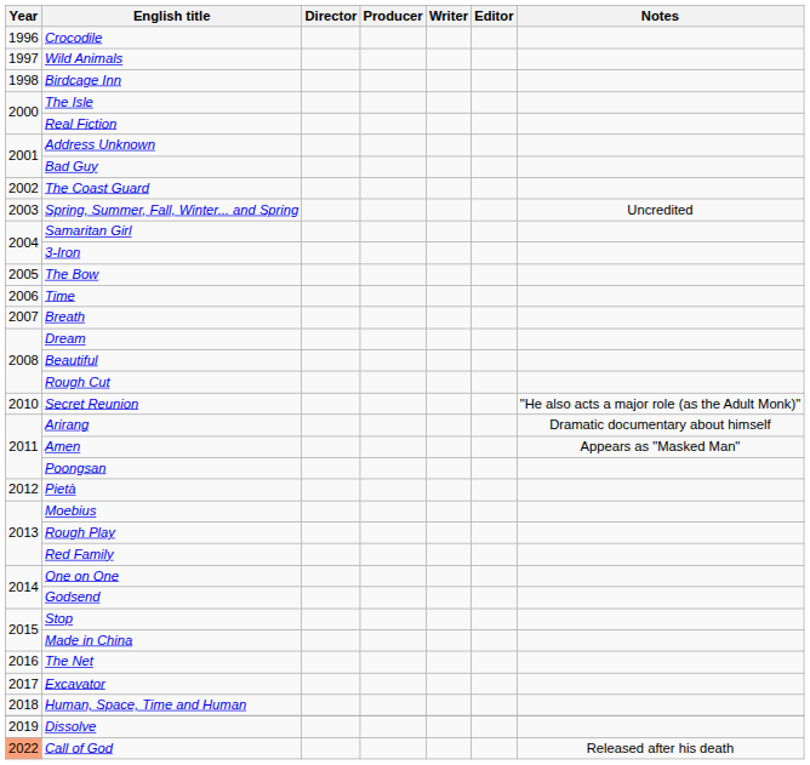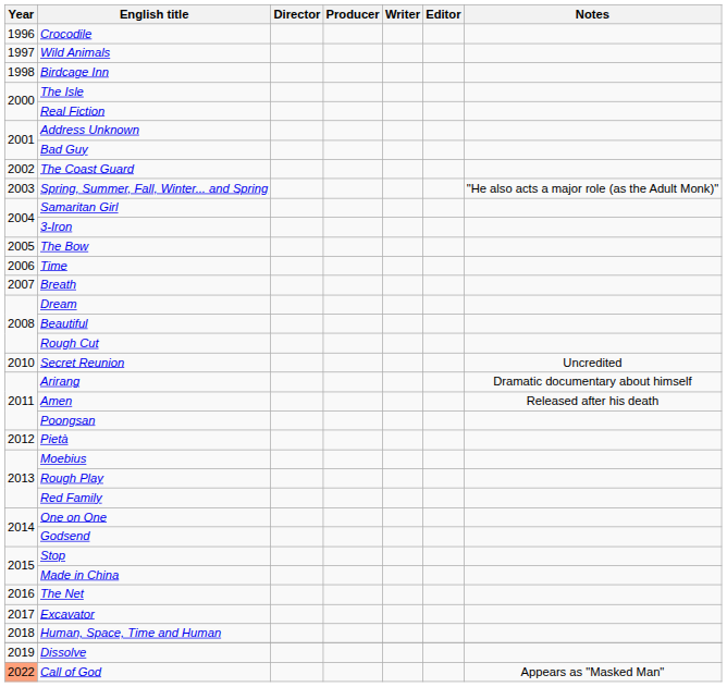 <table class="wikitable sortable" style="text-align:center">
 <tr>
 <th>Year</th>
 <th>English title</th>
 <th>Director</th>
 <th>Producer</th>
 <th>Writer</th>
 <th>Editor</th>
 <th>Notes</th>
 </tr>
 <tr>
 <td>1996</td>
 <td style="text-align:left"><em><a href='#'>Crocodile</a></em></td>
 <td></td>
 <td></td>
 <td></td>
 <td></td>
 <td></td>
 </tr>
 <tr>
 <td>1997</td>
 <td style="text-align:left"><em><a href='#'>Wild Animals</a></em></td>
 <td></td>
 <td></td>
 <td></td>
 <td></td>
 <td></td>
 </tr>
 <tr>
 <td>1998</td>
 <td style="text-align:left"><em><a href='#'>Birdcage Inn</a></em></td>
 <td></td>
 <td></td>
 <td></td>
 <td></td>
 <td></td>
 </tr>
 <tr>
 <td rowspan="2">2000</td>
 <td style="text-align:left"><em><a href='#'>The Isle</a></em></td>
 <td></td>
 <td></td>
 <td></td>
 <td></td>
 <td></td>
 </tr>
 <tr>
 <td style="text-align:left"><em><a href='#'>Real Fiction</a></em></td>
 <td></td>
 <td></td>
 <td></td>
 <td></td>
 <td></td>
 </tr>
 <tr>
 <td rowspan="2">2001</td>
 <td style="text-align:left"><em><a href='#'>Address Unknown</a></em></td>
 <td></td>
 <td></td>
 <td></td>
 <td></td>
 <td></td>
 </tr>
 <tr>
 <td style="text-align:left"><em><a href='#'>Bad Guy</a></em></td>
 <td></td>
 <td></td>
 <td></td>
 <td></td>
 <td></td>
 </tr>
 <tr>
 <td>2002</td>
 <td style="text-align:left"><em><a href='#'>The Coast Guard</a></em></td>
 <td></td>
 <td></td>
 <td></td>
 <td></td>
 <td></td>
 </tr>
 <tr>
 <td>2003</td>
 <td style="text-align:left"><em><a href='#'>Spring, Summer, Fall, Winter... and Spring</a></em></td>
 <td></td>
 <td></td>
 <td></td>
 <td></td>
-<td>Uncredited</td>
+<td>"He also acts a major role (as the Adult Monk)"</td>
 </tr>
 <tr>
 <td rowspan="2">2004</td>
 <td style="text-align:left"><em><a href='#'>Samaritan Girl</a></em></td>
 <td></td>
 <td></td>
 <td></td>
 <td></td>
 <td></td>
 </tr>
 <tr>
 <td style="text-align:left"><em><a href='#'>3-Iron</a></em></td>
 <td></td>
 <td></td>
 <td></td>
 <td></td>
 <td></td>
 </tr>
 <tr>
 <td>2005</td>
 <td style="text-align:left"><em><a href='#'>The Bow</a></em></td>
 <td></td>
 <td></td>
 <td></td>
 <td></td>
 <td></td>
 </tr>
 <tr>
 <td>2006</td>
 <td style="text-align:left"><em><a href='#'>Time</a></em></td>
 <td></td>
 <td></td>
 <td></td>
 <td></td>
 <td></td>
 </tr>
 <tr>
 <td>2007</td>
 <td style="text-align:left"><em><a href='#'>Breath</a></em></td>
 <td></td>
 <td></td>
 <td></td>
 <td></td>
 <td></td>
 </tr>
 <tr>
 <td rowspan="3">2008</td>
 <td style="text-align:left"><em><a href='#'>Dream</a></em></td>
 <td></td>
 <td></td>
 <td></td>
 <td></td>
 <td></td>
 </tr>
 <tr>
 <td style="text-align:left"><em><a href='#'>Beautiful</a></em></td>
 <td></td>
 <td></td>
 <td></td>
 <td></td>
 <td></td>
 </tr>
 <tr>
 <td style="text-align:left"><em><a href='#'>Rough Cut</a></em></td>
 <td></td>
 <td></td>
 <td></td>
 <td></td>
 <td></td>
 </tr>
 <tr>
 <td>2010</td>
 <td style="text-align:left"><em><a href='#'>Secret Reunion</a></em></td>
 <td></td>
 <td></td>
 <td></td>
 <td></td>
-<td>"He also acts a major role (as the Adult Monk)"</td>
+<td>Uncredited</td>
 </tr>
 <tr>
 <td rowspan="3">2011</td>
 <td style="text-align:left"><em><a href='#'>Arirang</a></em></td>
 <td></td>
 <td></td>
 <td></td>
 <td></td>
 <td>Dramatic documentary about himself</td>
 </tr>
 <tr>
 <td style="text-align:left"><em><a href='#'>Amen</a></em></td>
 <td></td>
 <td></td>
 <td></td>
 <td></td>
-<td>Appears as "Masked Man"</td>
+<td>Released after his death</td>
 </tr>
 <tr>
 <td style="text-align:left"><em><a href='#'>Poongsan</a></em></td>
 <td></td>
 <td></td>
 <td></td>
 <td></td>
 <td></td>
 </tr>
 <tr>
 <td>2012</td>
 <td style="text-align:left"><em><a href='#'>Pietà</a></em></td>
 <td></td>
 <td></td>
 <td></td>
 <td></td>
 <td></td>
 </tr>
 <tr>
 <td rowspan="3">2013</td>
 <td style="text-align:left"><em><a href='#'>Moebius</a></em></td>
 <td></td>
 <td></td>
 <td></td>
 <td></td>
 <td></td>
 </tr>
 <tr>
 <td style="text-align:left"><em><a href='#'>Rough Play</a></em></td>
 <td></td>
 <td></td>
 <td></td>
 <td></td>
 <td></td>
 </tr>
 <tr>
 <td style="text-align:left"><em><a href='#'>Red Family</a></em></td>
 <td></td>
 <td></td>
 <td></td>
 <td></td>
 <td></td>
 </tr>
 <tr>
 <td rowspan="2">2014</td>
 <td style="text-align:left"><em><a href='#'>One on One</a></em></td>
 <td></td>
 <td></td>
 <td></td>
 <td></td>
 <td></td>
 </tr>
 <tr>
 <td style="text-align:left"><em><a href='#'>Godsend</a></em></td>
 <td></td>
 <td></td>
 <td></td>
 <td></td>
 <td></td>
 </tr>
 <tr>
 <td rowspan="2">2015</td>
 <td style="text-align:left"><em><a href='#'>Stop</a></em></td>
 <td></td>
 <td></td>
 <td></td>
 <td></td>
 <td></td>
 </tr>
 <tr>
 <td style="text-align:left"><em><a href='#'>Made in China</a></em></td>
 <td></td>
 <td></td>
 <td></td>
 <td></td>
 <td></td>
 </tr>
 <tr>
 <td>2016</td>
 <td style="text-align:left"><em><a href='#'>The Net</a></em></td>
 <td></td>
 <td></td>
 <td></td>
 <td></td>
 <td></td>
 </tr>
 <tr>
 <td>2017</td>
 <td style="text-align:left"><em><a href='#'>Excavator</a></em></td>
 <td></td>
 <td></td>
 <td></td>
 <td></td>
 <td></td>
 </tr>
 <tr>
 <td>2018</td>
 <td style="text-align:left"><em><a href='#'>Human, Space, Time and Human</a></em></td>
 <td></td>
 <td></td>
 <td></td>
 <td></td>
 <td></td>
 </tr>
 <tr>
 </tr>
 <tr>
 <td>2019</td>
 <td style="text-align:left"><em><a href='#'>Dissolve</a></em></td>
 <td></td>
 <td></td>
 <td></td>
 <td></td>
 <td></td>
 </tr>
 <tr>
 <td style="background: lightsalmon;">2022</td>
 <td style="text-align:left"><em><a href='#'>Call of God</a></em></td>
 <td></td>
 <td></td>
 <td></td>
 <td></td>
-<td>Released after his death</td>
+<td>Appears as "Masked Man"</td>
 </tr>
 </table>
